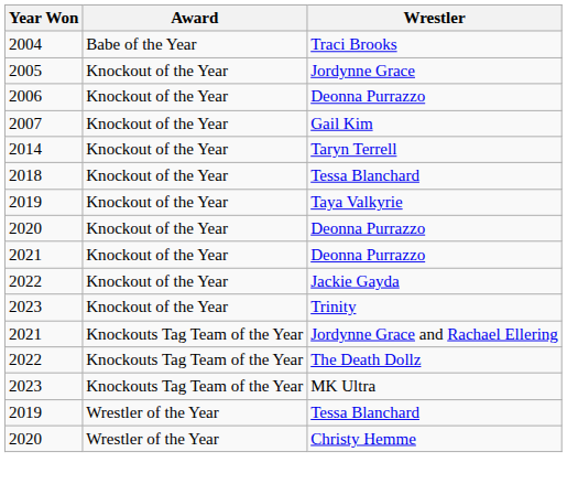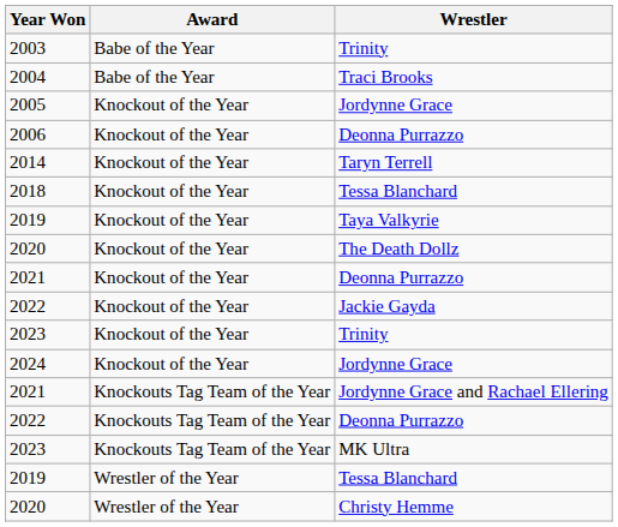 <table class="wikitable">
 <tr>
 <th>Year Won</th>
 <th>Award</th>
 <th>Wrestler</th>
+</tr>
+<tr>
+<td>2003</td>
+<td>Babe of the Year</td>
+<td><a href='#'>Trinity</a></td>
 </tr>
 <tr>
 <td>2004</td>
 <td>Babe of the Year</td>
 <td><a href='#'>Traci Brooks</a></td>
 </tr>
 <tr>
 <td>2005</td>
 <td>Knockout of the Year</td>
 <td><a href='#'>Jordynne Grace</a></td>
 </tr>
 <tr>
 <td>2006</td>
 <td>Knockout of the Year</td>
 <td><a href='#'>Deonna Purrazzo</a></td>
-</tr>
-<tr>
-<td>2007</td>
-<td>Knockout of the Year</td>
-<td><a href='#'>Gail Kim</a></td>
 </tr>
 <tr>
 <td>2014</td>
 <td>Knockout of the Year</td>
 <td><a href='#'>Taryn Terrell</a></td>
 </tr>
 <tr>
 <td>2018</td>
 <td>Knockout of the Year</td>
 <td><a href='#'>Tessa Blanchard</a></td>
 </tr>
 <tr>
 <td>2019</td>
 <td>Knockout of the Year</td>
 <td><a href='#'>Taya Valkyrie</a></td>
 </tr>
 <tr>
 <td>2020</td>
 <td>Knockout of the Year</td>
-<td><a href='#'>Deonna Purrazzo</a></td>
+<td><a href='#'>The Death Dollz</a><br></td>
 </tr>
 <tr>
 <td>2021</td>
 <td>Knockout of the Year</td>
 <td><a href='#'>Deonna Purrazzo</a></td>
 </tr>
 <tr>
 <td>2022</td>
 <td>Knockout of the Year</td>
 <td><a href='#'>Jackie Gayda</a></td>
 </tr>
 <tr>
 <td>2023</td>
 <td>Knockout of the Year</td>
 <td><a href='#'>Trinity</a></td>
 </tr>
 <tr>
+<td>2024</td>
+<td>Knockout of the Year</td>
+<td><a href='#'>Jordynne Grace</a></td>
+</tr>
+<tr>
 <td>2021</td>
 <td>Knockouts Tag Team of the Year</td>
 <td><a href='#'>Jordynne Grace</a> and <a href='#'>Rachael Ellering</a></td>
 </tr>
 <tr>
 <td>2022</td>
 <td>Knockouts Tag Team of the Year</td>
-<td><a href='#'>The Death Dollz</a><br></td>
+<td><a href='#'>Deonna Purrazzo</a></td>
 </tr>
 <tr>
 <td>2023</td>
 <td>Knockouts Tag Team of the Year</td>
 <td>MK Ultra<br></td>
 </tr>
 <tr>
 <td>2019</td>
 <td>Wrestler of the Year</td>
 <td><a href='#'>Tessa Blanchard</a></td>
 </tr>
 <tr>
 <td>2020</td>
 <td>Wrestler of the Year</td>
 <td><a href='#'>Christy Hemme</a></td>
 </tr>
 </table>
